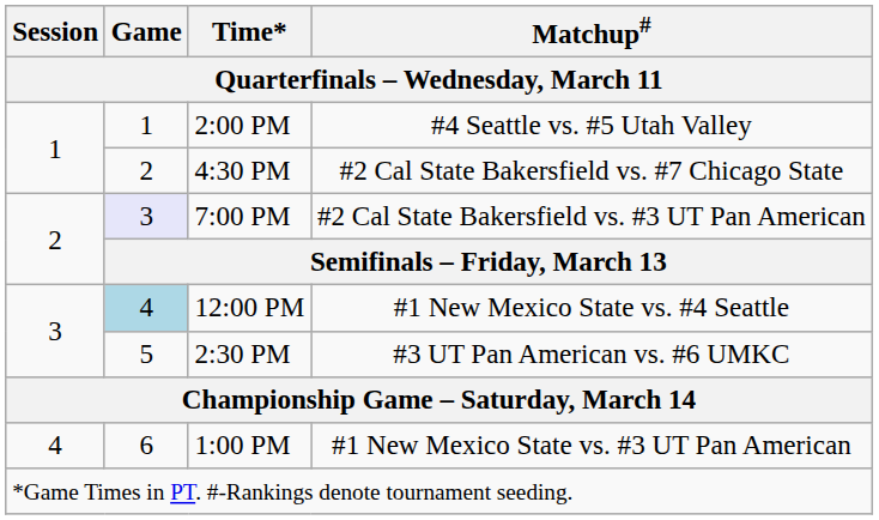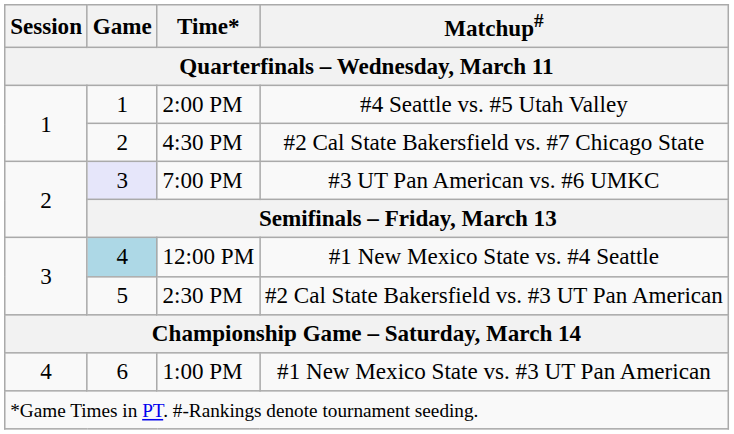 <table class="wikitable" style="font-size: 95%">
 <tr align="center">
 <th>Session</th>
 <th>Game</th>
 <th>Time*</th>
 <th>Matchup<sup>#</sup></th>
 </tr>
 <tr>
 <th colspan=4>Quarterfinals – Wednesday, March 11</th>
 </tr>
 <tr>
 <td style="text-align: center;" rowspan=2>1</td>
 <td style="text-align: center;">1</td>
 <td>2:00 PM</td>
 <td style="text-align: center;">#4 Seattle vs. #5 Utah Valley</td>
 </tr>
 <tr>
 <td style="text-align: center;">2</td>
 <td>4:30 PM</td>
 <td style="text-align: center;">#2 Cal State Bakersfield vs. #7 Chicago State</td>
 </tr>
 <tr>
 <td style="text-align: center;" rowspan=2>2</td>
 <td style="background: lavender; text-align: center;">3</td>
 <td>7:00 PM</td>
-<td style="text-align: center;">#2 Cal State Bakersfield vs. #3 UT Pan American</td>
+<td style="text-align: center;">#3 UT Pan American vs. #6 UMKC</td>
 </tr>
 <tr>
 <th colspan=4>Semifinals – Friday, March 13</th>
 </tr>
 <tr>
 <td style="text-align: center;" rowspan=2>3</td>
 <td style="background: lightblue; text-align: center;">4</td>
 <td>12:00 PM</td>
 <td style="text-align: center;">#1 New Mexico State vs. #4 Seattle</td>
 </tr>
 <tr>
 <td style="text-align: center;">5</td>
 <td>2:30 PM</td>
-<td style="text-align: center;">#3 UT Pan American vs. #6 UMKC</td>
+<td style="text-align: center;">#2 Cal State Bakersfield vs. #3 UT Pan American</td>
 </tr>
 <tr>
 <th colspan=4>Championship Game – Saturday, March 14</th>
 </tr>
 <tr>
 <td style="text-align: center;">4</td>
 <td style="text-align: center;">6</td>
 <td>1:00 PM</td>
 <td style="text-align: center;">#1 New Mexico State vs. #3 UT Pan American</td>
 </tr>
 <tr>
 <td colspan=6><small>*Game Times in <a href='#'>PT</a>. #-Rankings denote tournament seeding.</small></td>
 </tr>
 </table>
